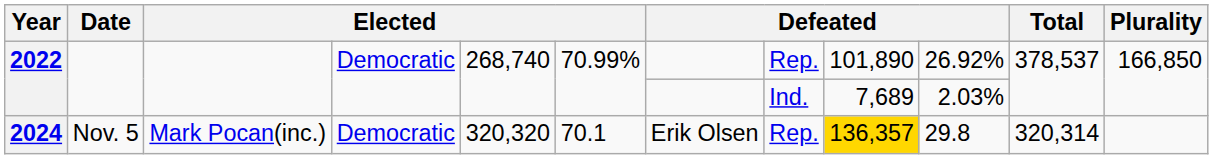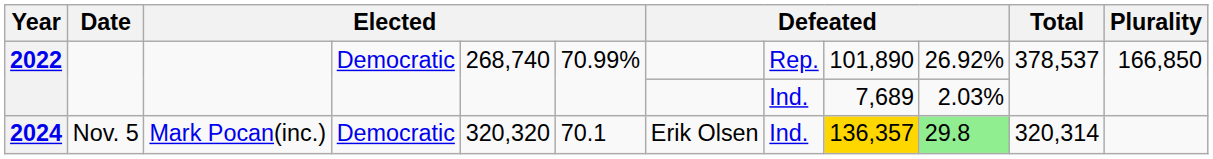 <table class=wikitable>
 <tr>
 <th>Year</th>
 <th>Date</th>
 <th ! colspan="4">Elected</th>
 <th ! colspan="4">Defeated</th>
 <th>Total</th>
 <th>Plurality</th>
 </tr>
 <tr>
 <th rowspan="2" valign="top"><a href='#'>2022</a></th>
 <td rowspan="2" valign="top"></td>
 <td rowspan="2" valign="top"></td>
 <td rowspan="2" valign="top" ><a href='#'>Democratic</a></td>
 <td rowspan="2" valign="top" align="right">268,740</td>
 <td rowspan="2" valign="top" align="right">70.99%</td>
 <td valign="top"></td>
 <td valign="top" ><a href='#'>Rep.</a></td>
 <td valign="top" align="right">101,890</td>
 <td valign="top" align="right">26.92%</td>
 <td rowspan="2" valign="top" align="right">378,537</td>
 <td rowspan="2" valign="top" align="right">166,850</td>
 </tr>
 <tr>
 <td valign="top"></td>
 <td valign="top" ><a href='#'>Ind.</a></td>
 <td valign="top" align="right">7,689</td>
 <td valign="top" align="right">2.03%</td>
 </tr>
 <tr>
 <th><a href='#'>2024</a></th>
 <td>Nov. 5</td>
 <td><a href='#'>Mark Pocan</a>(inc.)</td>
 <td rowspan="2" valign="top" ><a href='#'>Democratic</a></td>
 <td>320,320</td>
 <td>70.1</td>
 <td>Erik Olsen</td>
-<td valign="top" ><a href='#'>Rep.</a></td>
+<td valign="top" ><a href='#'>Ind.</a></td>
 <td style="background: gold;">136,357</td>
-<td>29.8</td>
+<td style="background: lightgreen;">29.8</td>
 <td>320,314</td>
 <td></td>
 </tr>
 </table>
